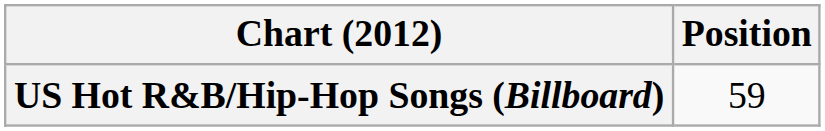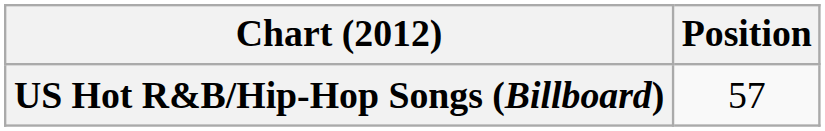 <table class="wikitable plainrowheaders" style="text-align:center">
 <tr>
 <th scope="col">Chart (2012)</th>
 <th scope="col">Position</th>
 </tr>
 <tr>
 <th scope="row">US Hot R&B/Hip-Hop Songs (<em>Billboard</em>)</th>
-<td>59</td>
+<td>57</td>
 </tr>
 </table>
